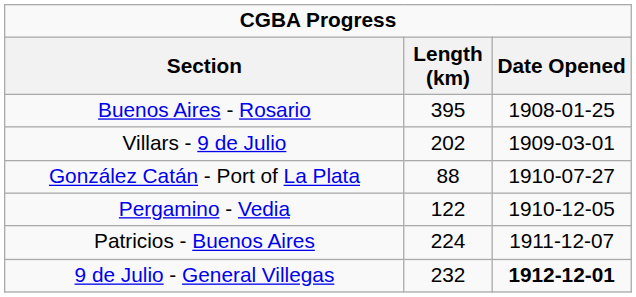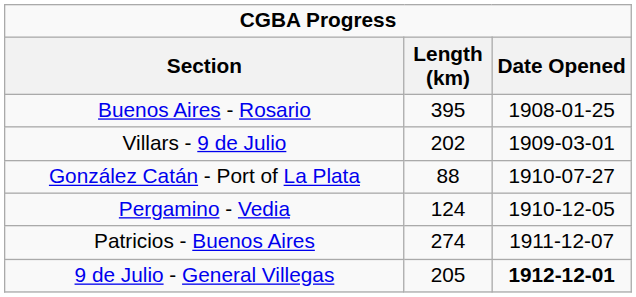 <table class="wikitable sortable" style="text-align:center">
 <tr>
 <td colspan=3><strong>CGBA Progress</strong></td>
 </tr>
 <tr>
 <th width=300px>Section</th>
 <th width=60px>Length (km)</th>
 <th width=100px>Date Opened</th>
 </tr>
 <tr>
 <td><a href='#'>Buenos Aires</a> - <a href='#'>Rosario</a></td>
 <td>395</td>
 <td>1908-01-25</td>
 </tr>
 <tr>
 <td>Villars - <a href='#'>9 de Julio</a></td>
 <td>202</td>
 <td>1909-03-01</td>
 </tr>
 <tr>
 <td><a href='#'>González Catán</a> - Port of <a href='#'>La Plata</a></td>
 <td>88</td>
 <td>1910-07-27</td>
 </tr>
 <tr>
 <td><a href='#'>Pergamino</a> - <a href='#'>Vedia</a></td>
-<td>122</td>
+<td>124</td>
 <td>1910-12-05</td>
 </tr>
 <tr>
 <td>Patricios -  <a href='#'>Buenos Aires</a></td>
-<td>224</td>
+<td>274</td>
 <td>1911-12-07</td>
 </tr>
 <tr>
 <td><a href='#'>9 de Julio</a> - <a href='#'>General Villegas</a></td>
-<td>232</td>
+<td>205</td>
 <td><strong>1912-12-01</strong></td>
 </tr>
 </table>
